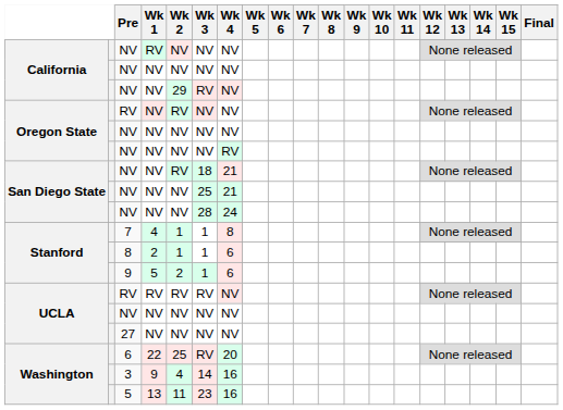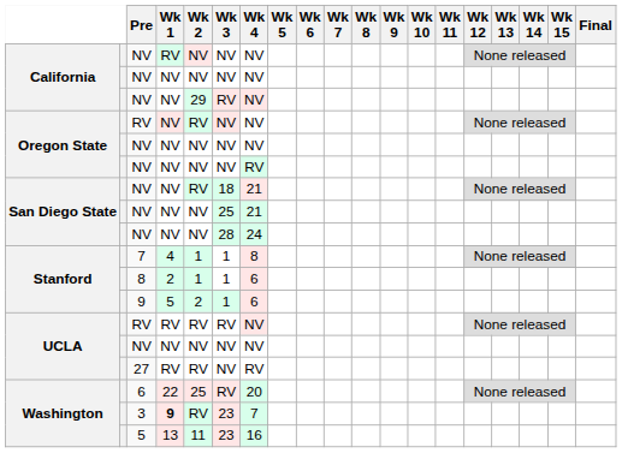 <table class="wikitable" style="white-space:nowrap;font-size:90%;text-align:center;">
 <tr>
 <th colspan=2 style="background:white; border-top-style:hidden; border-left-style:hidden;"> </th>
 <th>Pre</th>
 <th>Wk<br> 1</th>
 <th>Wk<br>2</th>
 <th>Wk<br>3</th>
 <th>Wk<br>4</th>
 <th>Wk<br>5</th>
 <th>Wk<br>6</th>
 <th>Wk<br>7</th>
 <th>Wk<br>8</th>
 <th>Wk<br>9</th>
 <th>Wk<br>10</th>
 <th>Wk<br>11</th>
 <th>Wk<br>12</th>
 <th>Wk<br>13</th>
 <th>Wk<br>14</th>
 <th>Wk<br>15</th>
 <th>Final</th>
 </tr>
 <tr>
 <th rowspan=3 style=>California</th>
 <th></th>
 <td>NV</td>
 <td style="background:#d8ffeb;">RV</td>
 <td style="background:#ffe6e6;">NV</td>
 <td style="background:#FFF;">NV</td>
 <td style="background:#FFF;">NV</td>
 <td style="background:#FFF;"></td>
 <td style="background:#FFF;"></td>
 <td style="background:#FFF;"></td>
 <td style="background:#FFF;"></td>
 <td style="background:#FFF;"></td>
 <td style="background:#FFF;"></td>
 <td style="background:#FFF;"></td>
 <td colspan="4" style="background:#DDD;">None released</td>
 <td style="background:#FFF;"></td>
 </tr>
 <tr>
 <th></th>
 <td>NV</td>
 <td style="background:#FFF;">NV</td>
 <td style="background:#FFF;">NV</td>
 <td style="background:#FFF;">NV</td>
 <td style="background:#FFF;">NV</td>
 <td style="background:#FFF;"></td>
 <td style="background:#FFF;"></td>
 <td style="background:#FFF;"></td>
 <td style="background:#FFF;"></td>
 <td style="background:#FFF;"></td>
 <td style="background:#FFF;"></td>
 <td style="background:#FFF;"></td>
 <td style="background:#FFF;"></td>
 <td style="background:#FFF;"></td>
 <td style="background:#FFF;"></td>
 <td style="background:#FFF;"></td>
 <td style="background:#FFF;"></td>
 </tr>
 <tr>
 <th></th>
 <td>NV</td>
 <td style="background:#FFF;">NV</td>
 <td style="background:#d8ffeb;">29</td>
 <td style="background:#ffe6e6;">RV</td>
 <td style="background:#ffe6e6;">NV</td>
 <td style="background:#FFF;"></td>
 <td style="background:#FFF;"></td>
 <td style="background:#FFF;"></td>
 <td style="background:#FFF;"></td>
 <td style="background:#FFF;"></td>
 <td style="background:#FFF;"></td>
 <td style="background:#FFF;"></td>
 <td style="background:#FFF;"></td>
 <td style="background:#FFF;"></td>
 <td style="background:#FFF;"></td>
 <td style="background:#FFF;"></td>
 <td style="background:#FFF;"></td>
 </tr>
 <tr>
 <th rowspan=3 style=>Oregon State</th>
 <th></th>
 <td>RV</td>
 <td style="background:#ffe6e6;">NV</td>
 <td style="background:#d8ffeb;">RV</td>
 <td style="background:#ffe6e6;">NV</td>
 <td style="background:#FFF;">NV</td>
 <td style="background:#FFF;"></td>
 <td style="background:#FFF;"></td>
 <td style="background:#FFF;"></td>
 <td style="background:#FFF;"></td>
 <td style="background:#FFF;"></td>
 <td style="background:#FFF;"></td>
 <td style="background:#FFF;"></td>
 <td colspan="4" style="background:#DDD;">None released</td>
 <td style="background:#FFF;"></td>
 </tr>
 <tr>
 <th></th>
 <td>NV</td>
 <td style="background:#FFF;">NV</td>
 <td style="background:#FFF;">NV</td>
 <td style="background:#FFF;">NV</td>
 <td style="background:#FFF;">NV</td>
 <td style="background:#FFF;"></td>
 <td style="background:#FFF;"></td>
 <td style="background:#FFF;"></td>
 <td style="background:#FFF;"></td>
 <td style="background:#FFF;"></td>
 <td style="background:#FFF;"></td>
 <td style="background:#FFF;"></td>
 <td style="background:#FFF;"></td>
 <td style="background:#FFF;"></td>
 <td style="background:#FFF;"></td>
 <td style="background:#FFF;"></td>
 <td style="background:#FFF;"></td>
 </tr>
 <tr>
 <th></th>
 <td>NV</td>
 <td style="background:#FFF;">NV</td>
 <td style="background:#FFF;">NV</td>
 <td style="background:#FFF;">NV</td>
 <td style="background:#d8ffeb;">RV</td>
 <td style="background:#FFF;"></td>
 <td style="background:#FFF;"></td>
 <td style="background:#FFF;"></td>
 <td style="background:#FFF;"></td>
 <td style="background:#FFF;"></td>
 <td style="background:#FFF;"></td>
 <td style="background:#FFF;"></td>
 <td style="background:#FFF;"></td>
 <td style="background:#FFF;"></td>
 <td style="background:#FFF;"></td>
 <td style="background:#FFF;"></td>
 <td style="background:#FFF;"></td>
 </tr>
 <tr>
 <th rowspan=3 style=>San Diego State</th>
 <th></th>
 <td>NV</td>
 <td style="background:#FFF;">NV</td>
 <td style="background:#d8ffeb;">RV</td>
 <td style="background:#d8ffeb;">18</td>
 <td style="background:#ffe6e6;">21</td>
 <td style="background:#FFF;"></td>
 <td style="background:#FFF;"></td>
 <td style="background:#FFF;"></td>
 <td style="background:#FFF;"></td>
 <td style="background:#FFF;"></td>
 <td style="background:#FFF;"></td>
 <td style="background:#FFF;"></td>
 <td colspan="4" style="background:#DDD;">None released</td>
 <td style="background:#FFF;"></td>
 </tr>
 <tr>
 <th></th>
 <td>NV</td>
 <td style="background:#FFF;">NV</td>
 <td style="background:#FFF;">NV</td>
 <td style="background:#d8ffeb;">25</td>
 <td style="background:#d8ffeb;">21</td>
 <td style="background:#FFF;"></td>
 <td style="background:#FFF;"></td>
 <td style="background:#FFF;"></td>
 <td style="background:#FFF;"></td>
 <td style="background:#FFF;"></td>
 <td style="background:#FFF;"></td>
 <td style="background:#FFF;"></td>
 <td style="background:#FFF;"></td>
 <td style="background:#FFF;"></td>
 <td style="background:#FFF;"></td>
 <td style="background:#FFF;"></td>
 <td style="background:#FFF;"></td>
 </tr>
 <tr>
 <th></th>
 <td>NV</td>
 <td style="background:#FFF;">NV</td>
 <td style="background:#FFF;">NV</td>
 <td style="background:#d8ffeb;">28</td>
 <td style="background:#d8ffeb;">24</td>
 <td style="background:#FFF;"></td>
 <td style="background:#FFF;"></td>
 <td style="background:#FFF;"></td>
 <td style="background:#FFF;"></td>
 <td style="background:#FFF;"></td>
 <td style="background:#FFF;"></td>
 <td style="background:#FFF;"></td>
 <td style="background:#FFF;"></td>
 <td style="background:#FFF;"></td>
 <td style="background:#FFF;"></td>
 <td style="background:#FFF;"></td>
 <td style="background:#FFF;"></td>
 </tr>
 <tr>
 <th rowspan=3 style=>Stanford</th>
 <th></th>
 <td>7</td>
 <td style="background:#d8ffeb;">4</td>
 <td style="background:#d8ffeb;">1</td>
 <td style="background:#FFF;">1</td>
 <td style="background:#ffe6e6;">8</td>
 <td style="background:#FFF;"></td>
 <td style="background:#FFF;"></td>
 <td style="background:#FFF;"></td>
 <td style="background:#FFF;"></td>
 <td style="background:#FFF;"></td>
 <td style="background:#FFF;"></td>
 <td style="background:#FFF;"></td>
 <td colspan="4" style="background:#DDD;">None released</td>
 <td style="background:#FFF;"></td>
 </tr>
 <tr>
 <th></th>
 <td>8</td>
 <td style="background:#d8ffeb;">2</td>
 <td style="background:#d8ffeb;">1</td>
 <td style="background:#FFF;">1</td>
 <td style="background:#ffe6e6;">6</td>
 <td style="background:#FFF;"></td>
 <td style="background:#FFF;"></td>
 <td style="background:#FFF;"></td>
 <td style="background:#FFF;"></td>
 <td style="background:#FFF;"></td>
 <td style="background:#FFF;"></td>
 <td style="background:#FFF;"></td>
 <td style="background:#FFF;"></td>
 <td style="background:#FFF;"></td>
 <td style="background:#FFF;"></td>
 <td style="background:#FFF;"></td>
 <td style="background:#FFF;"></td>
 </tr>
 <tr>
 <th></th>
 <td>9</td>
 <td style="background:#d8ffeb;">5</td>
 <td style="background:#d8ffeb;">2</td>
 <td style="background:#d8ffeb;">1</td>
 <td style="background:#ffe6e6;">6</td>
 <td style="background:#FFF;"></td>
 <td style="background:#FFF;"></td>
 <td style="background:#FFF;"></td>
 <td style="background:#FFF;"></td>
 <td style="background:#FFF;"></td>
 <td style="background:#FFF;"></td>
 <td style="background:#FFF;"></td>
 <td style="background:#FFF;"></td>
 <td style="background:#FFF;"></td>
 <td style="background:#FFF;"></td>
 <td style="background:#FFF;"></td>
 <td style="background:#FFF;"></td>
 </tr>
 <tr>
 <th rowspan=3 style=>UCLA</th>
 <th></th>
 <td>RV</td>
 <td style="background:#FFF;">RV</td>
 <td style="background:#FFF;">RV</td>
 <td style="background:#FFF;">RV</td>
 <td style="background:#ffe6e6;">NV</td>
 <td style="background:#FFF;"></td>
 <td style="background:#FFF;"></td>
 <td style="background:#FFF;"></td>
 <td style="background:#FFF;"></td>
 <td style="background:#FFF;"></td>
 <td style="background:#FFF;"></td>
 <td style="background:#FFF;"></td>
 <td colspan="4" style="background:#DDD;">None released</td>
 <td style="background:#FFF;"></td>
 </tr>
 <tr>
 <th></th>
 <td>NV</td>
 <td style="background:#FFF;">NV</td>
 <td style="background:#FFF;">NV</td>
 <td style="background:#FFF;">NV</td>
 <td style="background:#FFF;">NV</td>
 <td style="background:#FFF;"></td>
 <td style="background:#FFF;"></td>
 <td style="background:#FFF;"></td>
 <td style="background:#FFF;"></td>
 <td style="background:#FFF;"></td>
 <td style="background:#FFF;"></td>
 <td style="background:#FFF;"></td>
 <td style="background:#FFF;"></td>
 <td style="background:#FFF;"></td>
 <td style="background:#FFF;"></td>
 <td style="background:#FFF;"></td>
 <td style="background:#FFF;"></td>
 </tr>
 <tr>
 <th></th>
 <td>27</td>
+<td style="background:#FFF;">RV</td>
+<td style="background:#FFF;">RV</td>
 <td style="background:#FFF;">NV</td>
-<td style="background:#FFF;">NV</td>
-<td style="background:#FFF;">NV</td>
-<td style="background:#FFF;">NV</td>
+<td style="background:#FFF;">RV</td>
 <td style="background:#FFF;"></td>
 <td style="background:#FFF;"></td>
 <td style="background:#FFF;"></td>
 <td style="background:#FFF;"></td>
 <td style="background:#FFF;"></td>
 <td style="background:#FFF;"></td>
 <td style="background:#FFF;"></td>
 <td style="background:#FFF;"></td>
 <td style="background:#FFF;"></td>
 <td style="background:#FFF;"></td>
 <td style="background:#FFF;"></td>
 <td style="background:#FFF;"></td>
 </tr>
 <tr>
 <th rowspan=3 style=>Washington</th>
 <th></th>
 <td>6</td>
 <td style="background:#ffe6e6;">22</td>
 <td style="background:#ffe6e6;">25</td>
 <td style="background:#ffe6e6;">RV</td>
 <td style="background:#d8ffeb;">20</td>
 <td style="background:#FFF;"></td>
 <td style="background:#FFF;"></td>
 <td style="background:#FFF;"></td>
 <td style="background:#FFF;"></td>
 <td style="background:#FFF;"></td>
 <td style="background:#FFF;"></td>
 <td style="background:#FFF;"></td>
 <td colspan="4" style="background:#DDD;">None released</td>
 <td style="background:#FFF;"></td>
 </tr>
 <tr>
 <th></th>
 <td>3</td>
-<td style="background:#ffe6e6;">9</td>
-<td style="background:#d8ffeb;">4</td>
-<td style="background:#ffe6e6;">14</td>
-<td style="background:#d8ffeb;">16</td>
+<td style="background:#ffe6e6;"><strong>9</strong></td>
+<td style="background:#d8ffeb;">RV</td>
+<td style="background:#ffe6e6;">23</td>
+<td style="background:#d8ffeb;">7</td>
 <td style="background:#FFF;"></td>
 <td style="background:#FFF;"></td>
 <td style="background:#FFF;"></td>
 <td style="background:#FFF;"></td>
 <td style="background:#FFF;"></td>
 <td style="background:#FFF;"></td>
 <td style="background:#FFF;"></td>
 <td style="background:#FFF;"></td>
 <td style="background:#FFF;"></td>
 <td style="background:#FFF;"></td>
 <td style="background:#FFF;"></td>
 <td style="background:#FFF;"></td>
 </tr>
 <tr>
 <th></th>
 <td>5</td>
 <td style="background:#ffe6e6;">13</td>
 <td style="background:#d8ffeb;">11</td>
 <td style="background:#ffe6e6;">23</td>
 <td style="background:#d8ffeb;">16</td>
 <td style="background:#FFF;"></td>
 <td style="background:#FFF;"></td>
 <td style="background:#FFF;"></td>
 <td style="background:#FFF;"></td>
 <td style="background:#FFF;"></td>
 <td style="background:#FFF;"></td>
 <td style="background:#FFF;"></td>
 <td style="background:#FFF;"></td>
 <td style="background:#FFF;"></td>
 <td style="background:#FFF;"></td>
 <td style="background:#FFF;"></td>
 <td style="background:#FFF;"></td>
 </tr>
 </table>
